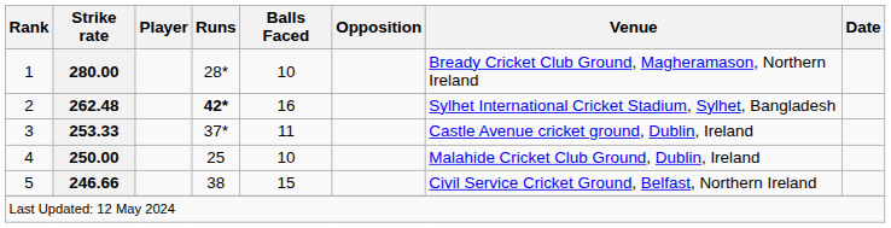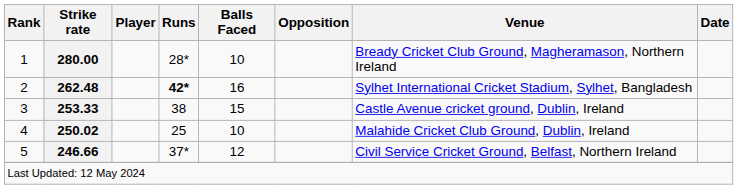 <table class="wikitable plainrowheaders sortable">
 <tr>
 <th scope=col>Rank</th>
 <th scope=col>Strike rate</th>
 <th scope=col>Player</th>
 <th scope=col>Runs</th>
 <th scope=col>Balls Faced</th>
 <th scope=col>Opposition</th>
 <th scope=col>Venue</th>
 <th scope=col>Date</th>
 </tr>
 <tr>
 <td align=center>1</td>
 <th scope=row style=text-align:center;>280.00</th>
 <td></td>
 <td align=center>28*</td>
 <td align=center>10</td>
 <td></td>
 <td><a href='#'>Bready Cricket Club Ground</a>, <a href='#'>Magheramason</a>, Northern Ireland</td>
 <td></td>
 </tr>
 <tr>
 <td align=center>2</td>
 <th scope=row style=text-align:center;>262.48</th>
 <td></td>
 <td align=center><strong>42*</strong></td>
 <td align=center>16</td>
 <td></td>
 <td><a href='#'>Sylhet International Cricket Stadium</a>, <a href='#'>Sylhet</a>, Bangladesh</td>
 <td> </td>
 </tr>
 <tr>
 <td align=center>3</td>
 <th scope=row style=text-align:center;>253.33</th>
 <td></td>
-<td align=center>37*</td>
-<td align=center>11</td>
+<td align=center>38</td>
+<td align=center>15</td>
 <td></td>
 <td><a href='#'>Castle Avenue cricket ground</a>, <a href='#'>Dublin</a>, Ireland</td>
 <td></td>
 </tr>
 <tr>
 <td align=center>4</td>
-<th scope=row style=text-align:center;>250.00</th>
+<th scope=row style=text-align:center;>250.02</th>
 <td></td>
 <td align=center>25</td>
 <td align=center>10</td>
 <td></td>
 <td><a href='#'>Malahide Cricket Club Ground</a>, <a href='#'>Dublin</a>, Ireland</td>
 <td></td>
 </tr>
 <tr>
 <td align=center>5</td>
 <th scope=row style=text-align:center;>246.66</th>
 <td></td>
-<td align=center>38</td>
-<td align=center>15</td>
+<td align=center>37*</td>
+<td align=center>12</td>
 <td></td>
 <td><a href='#'>Civil Service Cricket Ground</a>, <a href='#'>Belfast</a>, Northern Ireland</td>
 <td></td>
 </tr>
 <tr>
 </tr>
 <tr class=sortbottom>
 <td colspan=8><small>Last Updated: 12 May 2024</small></td>
 </tr>
 </table>
